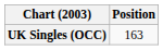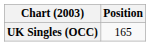 <table class="wikitable plainrowheaders" style="text-align:center">
 <tr>
 <th scope="col">Chart (2003)</th>
 <th scope="col">Position</th>
 </tr>
 <tr>
 <th scope="row">UK Singles (OCC)</th>
-<td>163</td>
+<td>165</td>
 </tr>
 </table>
